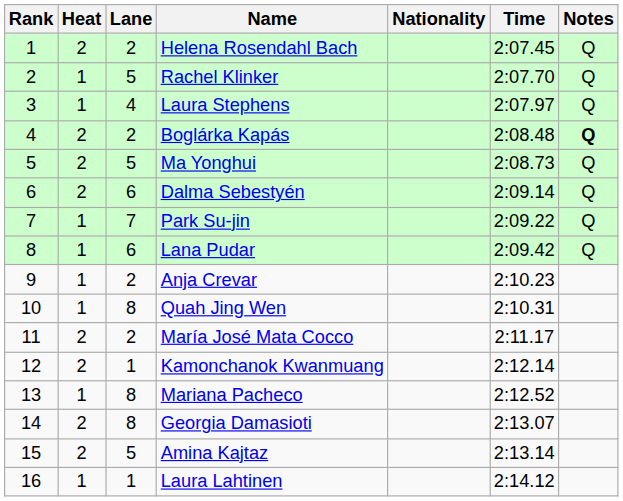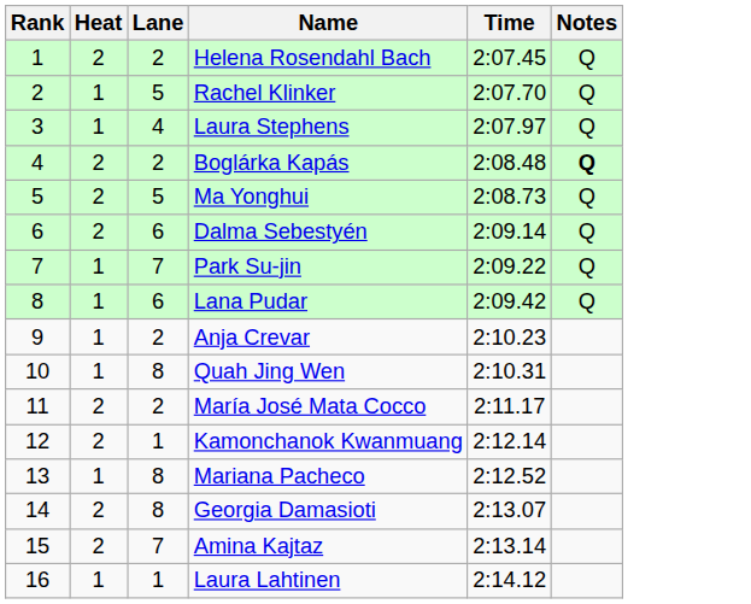 <table class="wikitable sortable" style="text-align:center">
 <tr>
 <th>Rank</th>
 <th>Heat</th>
 <th>Lane</th>
 <th>Name</th>
-<th>Nationality</th>
 <th>Time</th>
 <th>Notes</th>
 </tr>
 <tr bgcolor=ccffcc>
 <td>1</td>
 <td>2</td>
 <td>2</td>
 <td align=left><a href='#'>Helena Rosendahl Bach</a></td>
-<td align=left></td>
 <td>2:07.45</td>
 <td>Q</td>
 </tr>
 <tr bgcolor=ccffcc>
 <td>2</td>
 <td>1</td>
 <td>5</td>
 <td align=left><a href='#'>Rachel Klinker</a></td>
-<td align=left></td>
 <td>2:07.70</td>
 <td>Q</td>
 </tr>
 <tr bgcolor=ccffcc>
 <td>3</td>
 <td>1</td>
 <td>4</td>
 <td align=left><a href='#'>Laura Stephens</a></td>
-<td align=left></td>
 <td>2:07.97</td>
 <td>Q</td>
 </tr>
 <tr bgcolor=ccffcc>
 <td>4</td>
 <td>2</td>
 <td>2</td>
 <td align=left><a href='#'>Boglárka Kapás</a></td>
-<td align=left></td>
 <td>2:08.48</td>
 <td><strong>Q</strong></td>
 </tr>
 <tr bgcolor=ccffcc>
 <td>5</td>
 <td>2</td>
 <td>5</td>
 <td align=left><a href='#'>Ma Yonghui</a></td>
-<td align=left></td>
 <td>2:08.73</td>
 <td>Q</td>
 </tr>
 <tr bgcolor=ccffcc>
 <td>6</td>
 <td>2</td>
 <td>6</td>
 <td align=left><a href='#'>Dalma Sebestyén</a></td>
-<td align=left></td>
 <td>2:09.14</td>
 <td>Q</td>
 </tr>
 <tr bgcolor=ccffcc>
 <td>7</td>
 <td>1</td>
 <td>7</td>
 <td align=left><a href='#'>Park Su-jin</a></td>
-<td align=left></td>
 <td>2:09.22</td>
 <td>Q</td>
 </tr>
 <tr bgcolor=ccffcc>
 <td>8</td>
 <td>1</td>
 <td>6</td>
 <td align=left><a href='#'>Lana Pudar</a></td>
-<td align=left></td>
 <td>2:09.42</td>
 <td>Q</td>
 </tr>
 <tr>
 <td>9</td>
 <td>1</td>
 <td>2</td>
 <td align=left><a href='#'>Anja Crevar</a></td>
-<td align=left></td>
 <td>2:10.23</td>
 <td></td>
 </tr>
 <tr>
 <td>10</td>
 <td>1</td>
 <td>8</td>
 <td align=left><a href='#'>Quah Jing Wen</a></td>
-<td align=left></td>
 <td>2:10.31</td>
 <td></td>
 </tr>
 <tr>
 <td>11</td>
 <td>2</td>
 <td>2</td>
 <td align=left><a href='#'>María José Mata Cocco</a></td>
-<td align=left></td>
 <td>2:11.17</td>
 <td></td>
 </tr>
 <tr>
 <td>12</td>
 <td>2</td>
 <td>1</td>
 <td align=left><a href='#'>Kamonchanok Kwanmuang</a></td>
-<td align=left></td>
 <td>2:12.14</td>
 <td></td>
 </tr>
 <tr>
 <td>13</td>
 <td>1</td>
 <td>8</td>
 <td align=left><a href='#'>Mariana Pacheco</a></td>
-<td align=left></td>
 <td>2:12.52</td>
 <td></td>
 </tr>
 <tr>
 <td>14</td>
 <td>2</td>
 <td>8</td>
 <td align=left><a href='#'>Georgia Damasioti</a></td>
-<td align=left></td>
 <td>2:13.07</td>
 <td></td>
 </tr>
 <tr>
 <td>15</td>
 <td>2</td>
-<td>5</td>
+<td>7</td>
 <td align=left><a href='#'>Amina Kajtaz</a></td>
-<td align=left></td>
 <td>2:13.14</td>
 <td></td>
 </tr>
 <tr>
 <td>16</td>
 <td>1</td>
 <td>1</td>
 <td align=left><a href='#'>Laura Lahtinen</a></td>
-<td align=left></td>
 <td>2:14.12</td>
 <td></td>
 </tr>
 </table>
